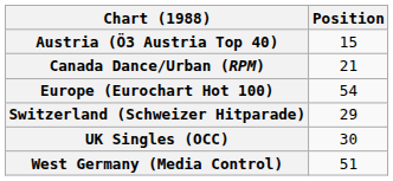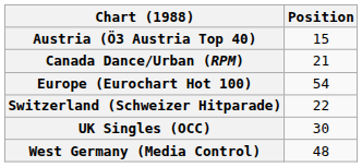 <table class="wikitable sortable plainrowheaders" style="text-align:center">
 <tr>
 <th>Chart (1988)</th>
 <th>Position</th>
 </tr>
 <tr>
 <th scope="row">Austria (Ö3 Austria Top 40)</th>
 <td>15</td>
 </tr>
 <tr>
 <th scope="row">Canada Dance/Urban (<em>RPM</em>)</th>
 <td>21</td>
 </tr>
 <tr>
 <th scope="row">Europe (Eurochart Hot 100)</th>
 <td>54</td>
 </tr>
 <tr>
 <th scope="row">Switzerland (Schweizer Hitparade)</th>
-<td>29</td>
+<td>22</td>
 </tr>
 <tr>
 <th scope="row">UK Singles (OCC)</th>
 <td>30</td>
 </tr>
 <tr>
 <th scope="row">West Germany (Media Control)</th>
-<td>51</td>
+<td>48</td>
 </tr>
 </table>
